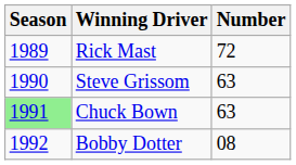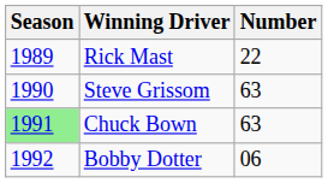 <table class="wikitable" border="1">
 <tr>
 <th>Season</th>
 <th>Winning Driver</th>
 <th>Number</th>
 </tr>
 <tr>
 <td><a href='#'>1989</a></td>
 <td><a href='#'>Rick Mast</a></td>
-<td>72</td>
+<td>22</td>
 </tr>
 <tr>
 <td><a href='#'>1990</a></td>
 <td><a href='#'>Steve Grissom</a></td>
 <td>63</td>
 </tr>
 <tr>
 <td style="background: lightgreen;"><a href='#'>1991</a></td>
 <td><a href='#'>Chuck Bown</a></td>
 <td>63</td>
 </tr>
 <tr>
 <td><a href='#'>1992</a></td>
 <td><a href='#'>Bobby Dotter</a></td>
-<td>08</td>
+<td>06</td>
 </tr>
 </table>
